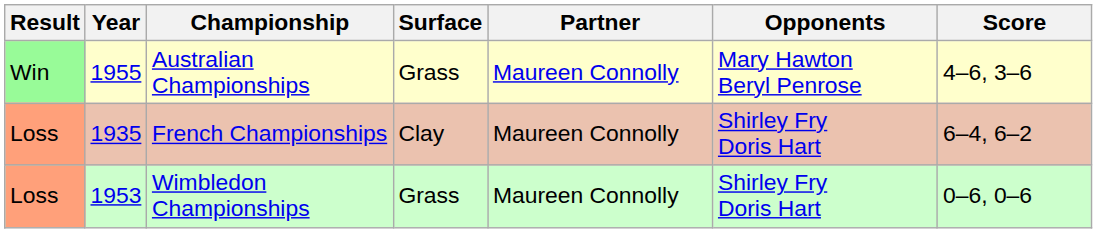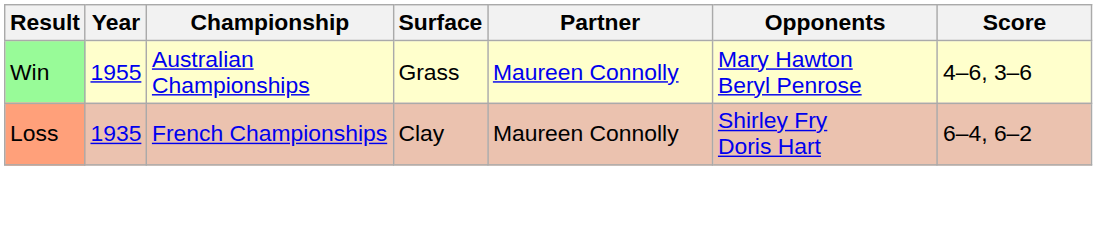 <table class="sortable wikitable">
 <tr>
 <th style="width:40px">Result</th>
 <th style="width:30px">Year</th>
 <th style="width:165px">Championship</th>
 <th style="width:50px">Surface</th>
 <th style="width:150px">Partner</th>
 <th style="width:150px">Opponents</th>
 <th style="width:100px" class="unsortable">Score</th>
 </tr>
 <tr style="background:#ffffcc">
 <td style="background:#98FB98">Win</td>
 <td><a href='#'>1955</a></td>
 <td><a href='#'>Australian Championships</a></td>
 <td>Grass</td>
 <td> <a href='#'>Maureen Connolly</a></td>
 <td> <a href='#'>Mary Hawton</a> <br>  <a href='#'>Beryl Penrose</a></td>
 <td>4–6, 3–6</td>
 </tr>
 <tr style="background:#ebc2af">
 <td style="background:#FFA07A">Loss</td>
 <td><a href='#'>1935</a></td>
 <td><a href='#'>French Championships</a></td>
 <td>Clay</td>
 <td> Maureen Connolly</td>
 <td> <a href='#'>Shirley Fry</a> <br>  <a href='#'>Doris Hart</a></td>
 <td>6–4, 6–2</td>
 </tr>
-<tr style="background:#ccffcc">
-<td style="background:#FFA07A">Loss</td>
-<td><a href='#'>1953</a></td>
-<td><a href='#'>Wimbledon Championships</a></td>
-<td>Grass</td>
-<td> Maureen Connolly</td>
-<td> <a href='#'>Shirley Fry</a> <br>  <a href='#'>Doris Hart</a></td>
-<td>0–6, 0–6</td>
-</tr>
 </table>
